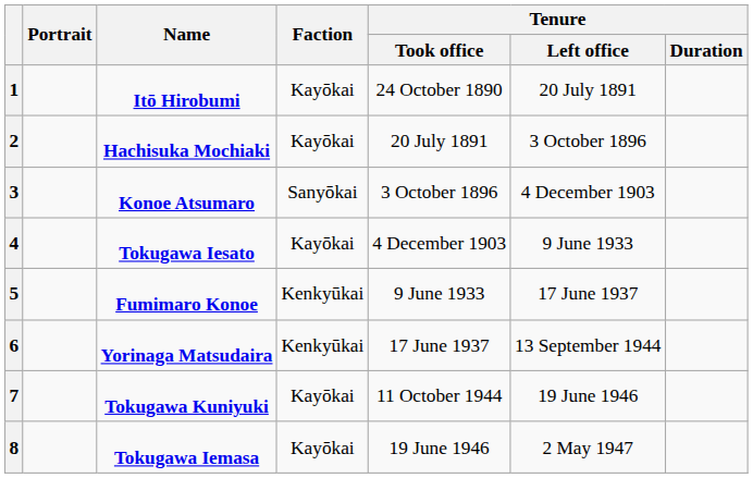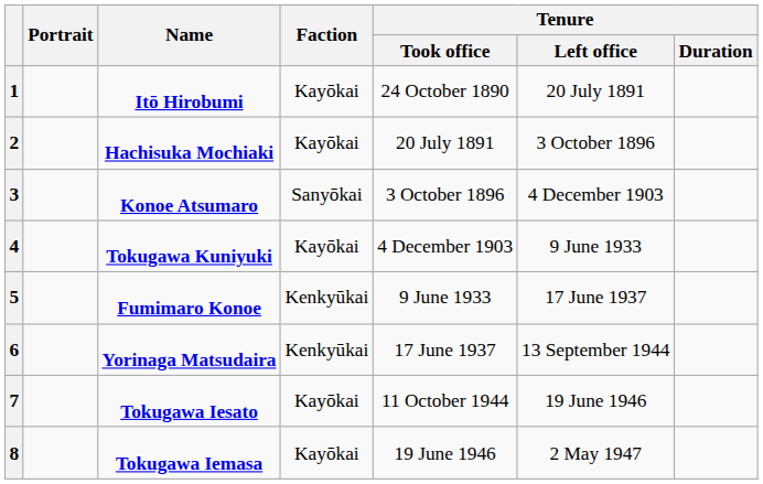 <table class=wikitable style="text-align:center">
 <tr>
 <th rowspan=2></th>
 <th rowspan=2>Portrait</th>
 <th rowspan=2>Name<br></th>
 <th rowspan=2>Faction</th>
 <th colspan=3>Tenure</th>
 </tr>
 <tr>
 <th>Took office</th>
 <th>Left office</th>
 <th>Duration</th>
 </tr>
 <tr>
 <th>1</th>
 <td></td>
 <td><a href='#'><br><strong>Itō Hirobumi</strong></a><br></td>
 <td>Kayōkai</td>
 <td>24 October 1890</td>
 <td>20 July 1891</td>
 <td></td>
 </tr>
 <tr>
 <th>2</th>
 <td></td>
 <td><a href='#'><br><strong>Hachisuka Mochiaki</strong></a><br></td>
 <td>Kayōkai</td>
 <td>20 July 1891</td>
 <td>3 October 1896</td>
 <td></td>
 </tr>
 <tr>
 <th>3</th>
 <td></td>
 <td><a href='#'><br><strong>Konoe Atsumaro</strong></a><br></td>
 <td>Sanyōkai</td>
 <td>3 October 1896</td>
 <td>4 December 1903</td>
 <td></td>
 </tr>
 <tr>
 <th>4</th>
 <td></td>
-<td><a href='#'><br><strong>Tokugawa Iesato</strong></a><br></td>
+<td><a href='#'><br><strong>Tokugawa Kuniyuki</strong></a><br></td>
 <td>Kayōkai</td>
 <td>4 December 1903</td>
 <td>9 June 1933</td>
 <td></td>
 </tr>
 <tr>
 <th>5</th>
 <td></td>
 <td><a href='#'><br><strong>Fumimaro Konoe</strong></a><br></td>
 <td>Kenkyūkai</td>
 <td>9 June 1933</td>
 <td>17 June 1937</td>
 <td></td>
 </tr>
 <tr>
 <th>6</th>
 <td></td>
 <td><a href='#'><br><strong>Yorinaga Matsudaira</strong></a><br></td>
 <td>Kenkyūkai</td>
 <td>17 June 1937</td>
 <td>13 September 1944</td>
 <td></td>
 </tr>
 <tr>
 <th>7</th>
 <td></td>
-<td><a href='#'><br><strong>Tokugawa Kuniyuki</strong></a><br></td>
+<td><a href='#'><br><strong>Tokugawa Iesato</strong></a><br></td>
 <td>Kayōkai</td>
 <td>11 October 1944</td>
 <td>19 June 1946</td>
 <td></td>
 </tr>
 <tr>
 <th>8</th>
 <td></td>
 <td><a href='#'><br><strong>Tokugawa Iemasa</strong></a><br></td>
 <td>Kayōkai</td>
 <td>19 June 1946</td>
 <td>2 May 1947</td>
 <td></td>
 </tr>
 </table>
